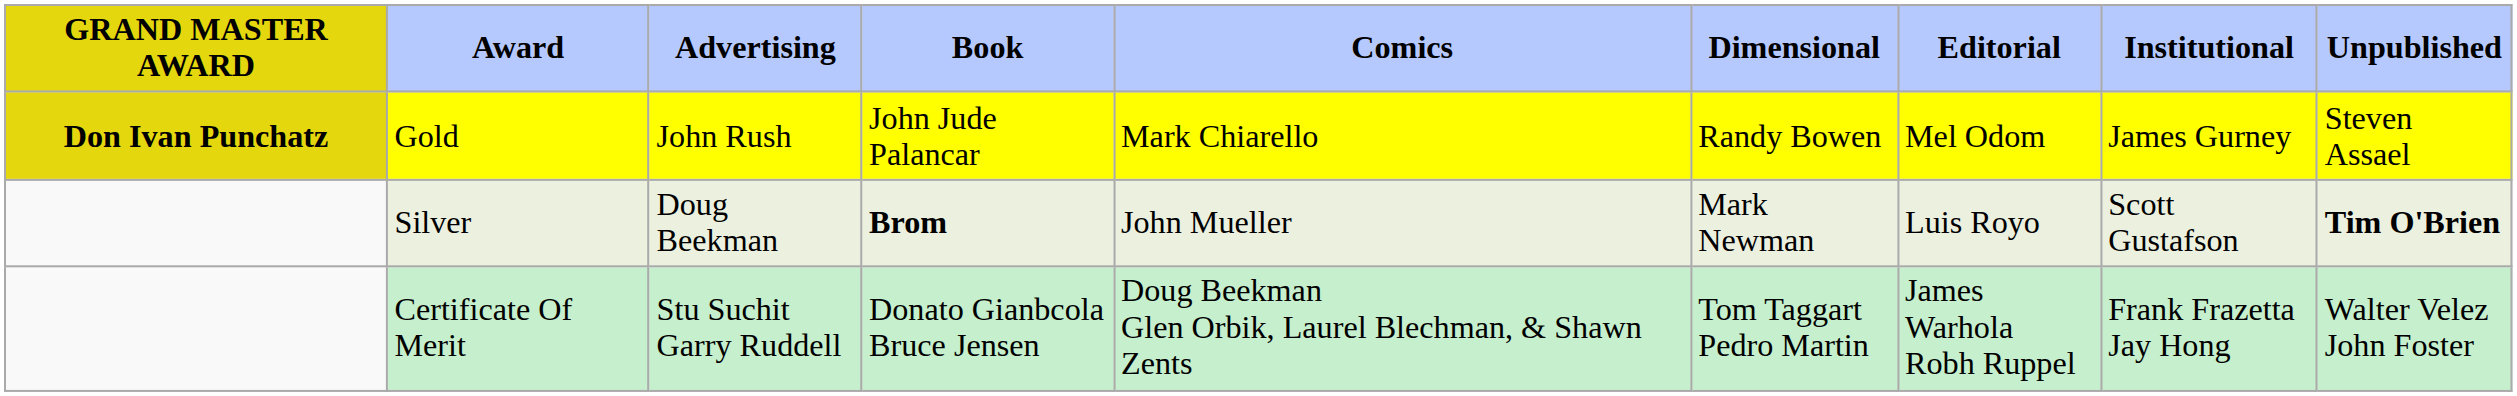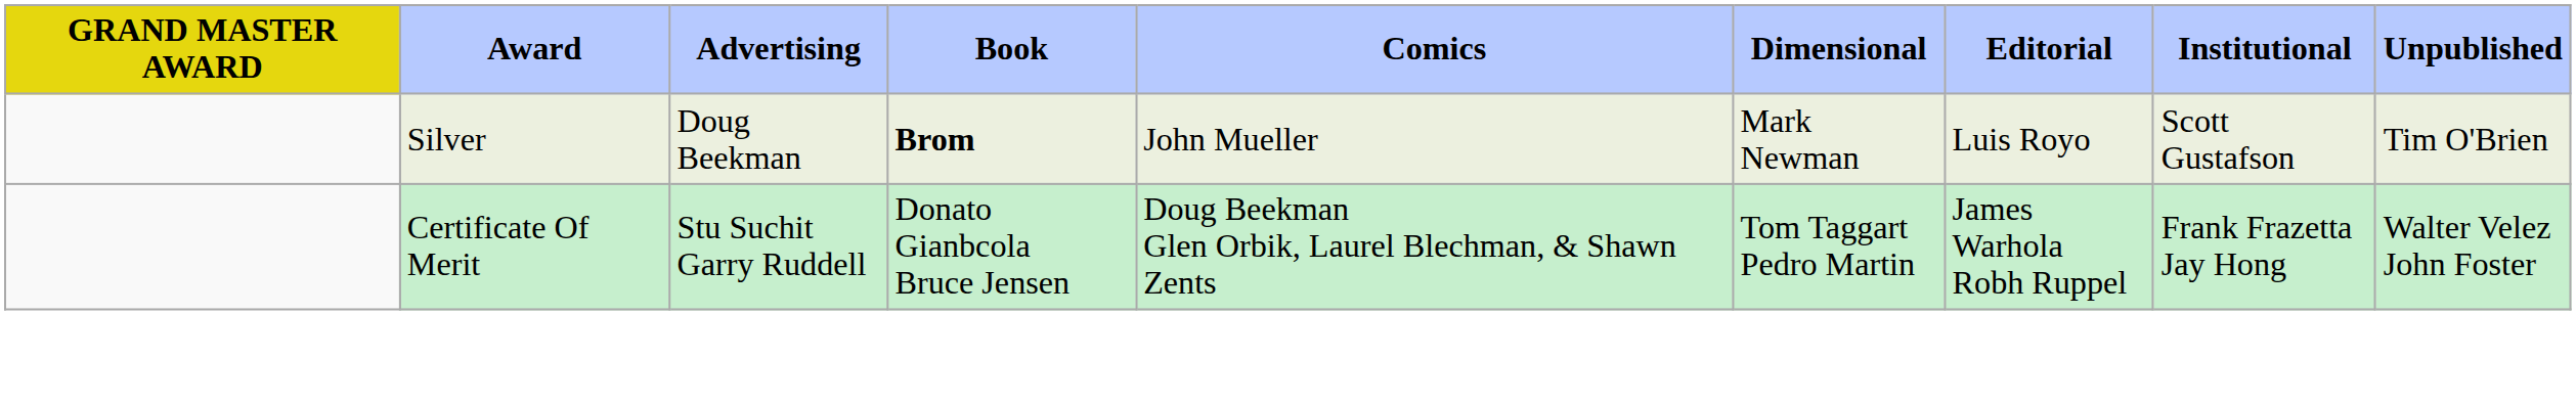 <table class="wikitable">
 <tr>
 <th style="background:#e5d70e">GRAND MASTER AWARD</th>
 <th style="background:#b6c9ff">Award</th>
 <th style="background:#b6c9ff">Advertising</th>
 <th style="background:#b6c9ff">Book</th>
 <th style="background:#b6c9ff">Comics</th>
 <th style="background:#b6c9ff">Dimensional</th>
 <th style="background:#b6c9ff">Editorial</th>
 <th style="background:#b6c9ff">Institutional</th>
 <th style="background:#b6c9ff">Unpublished</th>
 </tr>
 <tr>
-<td style="background:#e5d70e" align="center"><strong>Don Ivan Punchatz</strong></td>
-<td style="background:#ffff00">Gold</td>
-<td style="background:#ffff00">John Rush</td>
-<td style="background:#ffff00">John Jude Palancar</td>
-<td style="background:#ffff00">Mark Chiarello</td>
-<td style="background:#ffff00">Randy Bowen</td>
-<td style="background:#ffff00">Mel Odom</td>
-<td style="background:#ffff00">James Gurney</td>
-<td style="background:#ffff00">Steven Assael</td>
-</tr>
-<tr>
 <td></td>
 <td style="background:#ecf0df">Silver</td>
 <td style="background:#ecf0df">Doug Beekman</td>
 <td style="background:#ecf0df"><strong>Brom</strong></td>
 <td style="background:#ecf0df">John Mueller</td>
 <td style="background:#ecf0df">Mark Newman</td>
 <td style="background:#ecf0df">Luis Royo</td>
 <td style="background:#ecf0df">Scott Gustafson</td>
-<td style="background:#ecf0df"><strong>Tim O'Brien</strong></td>
+<td style="background:#ecf0df">Tim O'Brien</td>
 </tr>
 <tr>
 <td></td>
 <td style="background:#c6efcd">Certificate Of Merit</td>
 <td style="background:#c6efcd">Stu Suchit<br>Garry Ruddell</td>
 <td style="background:#c6efcd">Donato Gianbcola<br>Bruce Jensen</td>
 <td style="background:#c6efcd">Doug Beekman<br>Glen Orbik, Laurel Blechman, & Shawn Zents</td>
 <td style="background:#c6efcd">Tom Taggart<br>Pedro Martin</td>
 <td style="background:#c6efcd">James Warhola<br>Robh Ruppel</td>
 <td style="background:#c6efcd">Frank Frazetta<br>Jay Hong</td>
 <td style="background:#c6efcd">Walter Velez<br>John Foster</td>
 </tr>
 </table>
